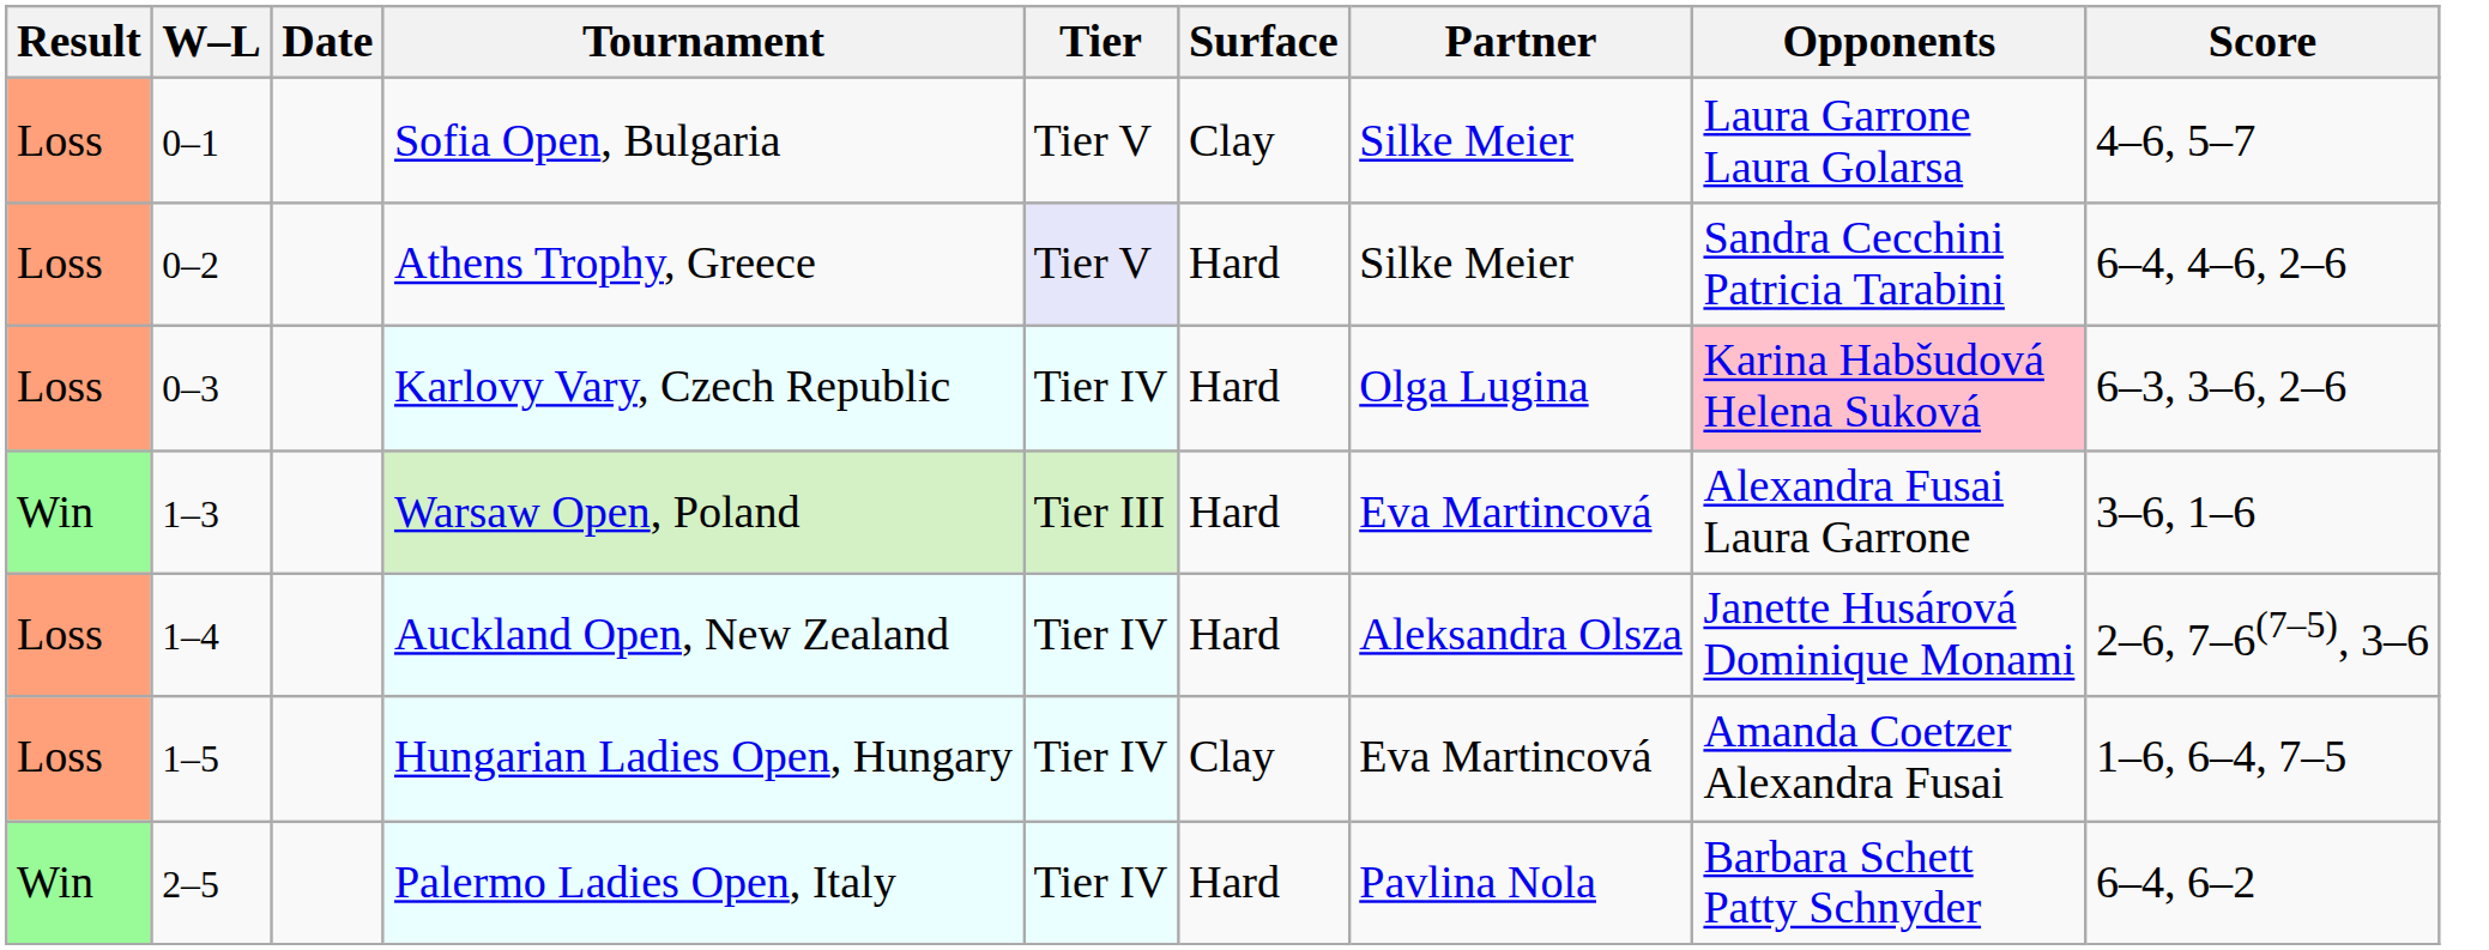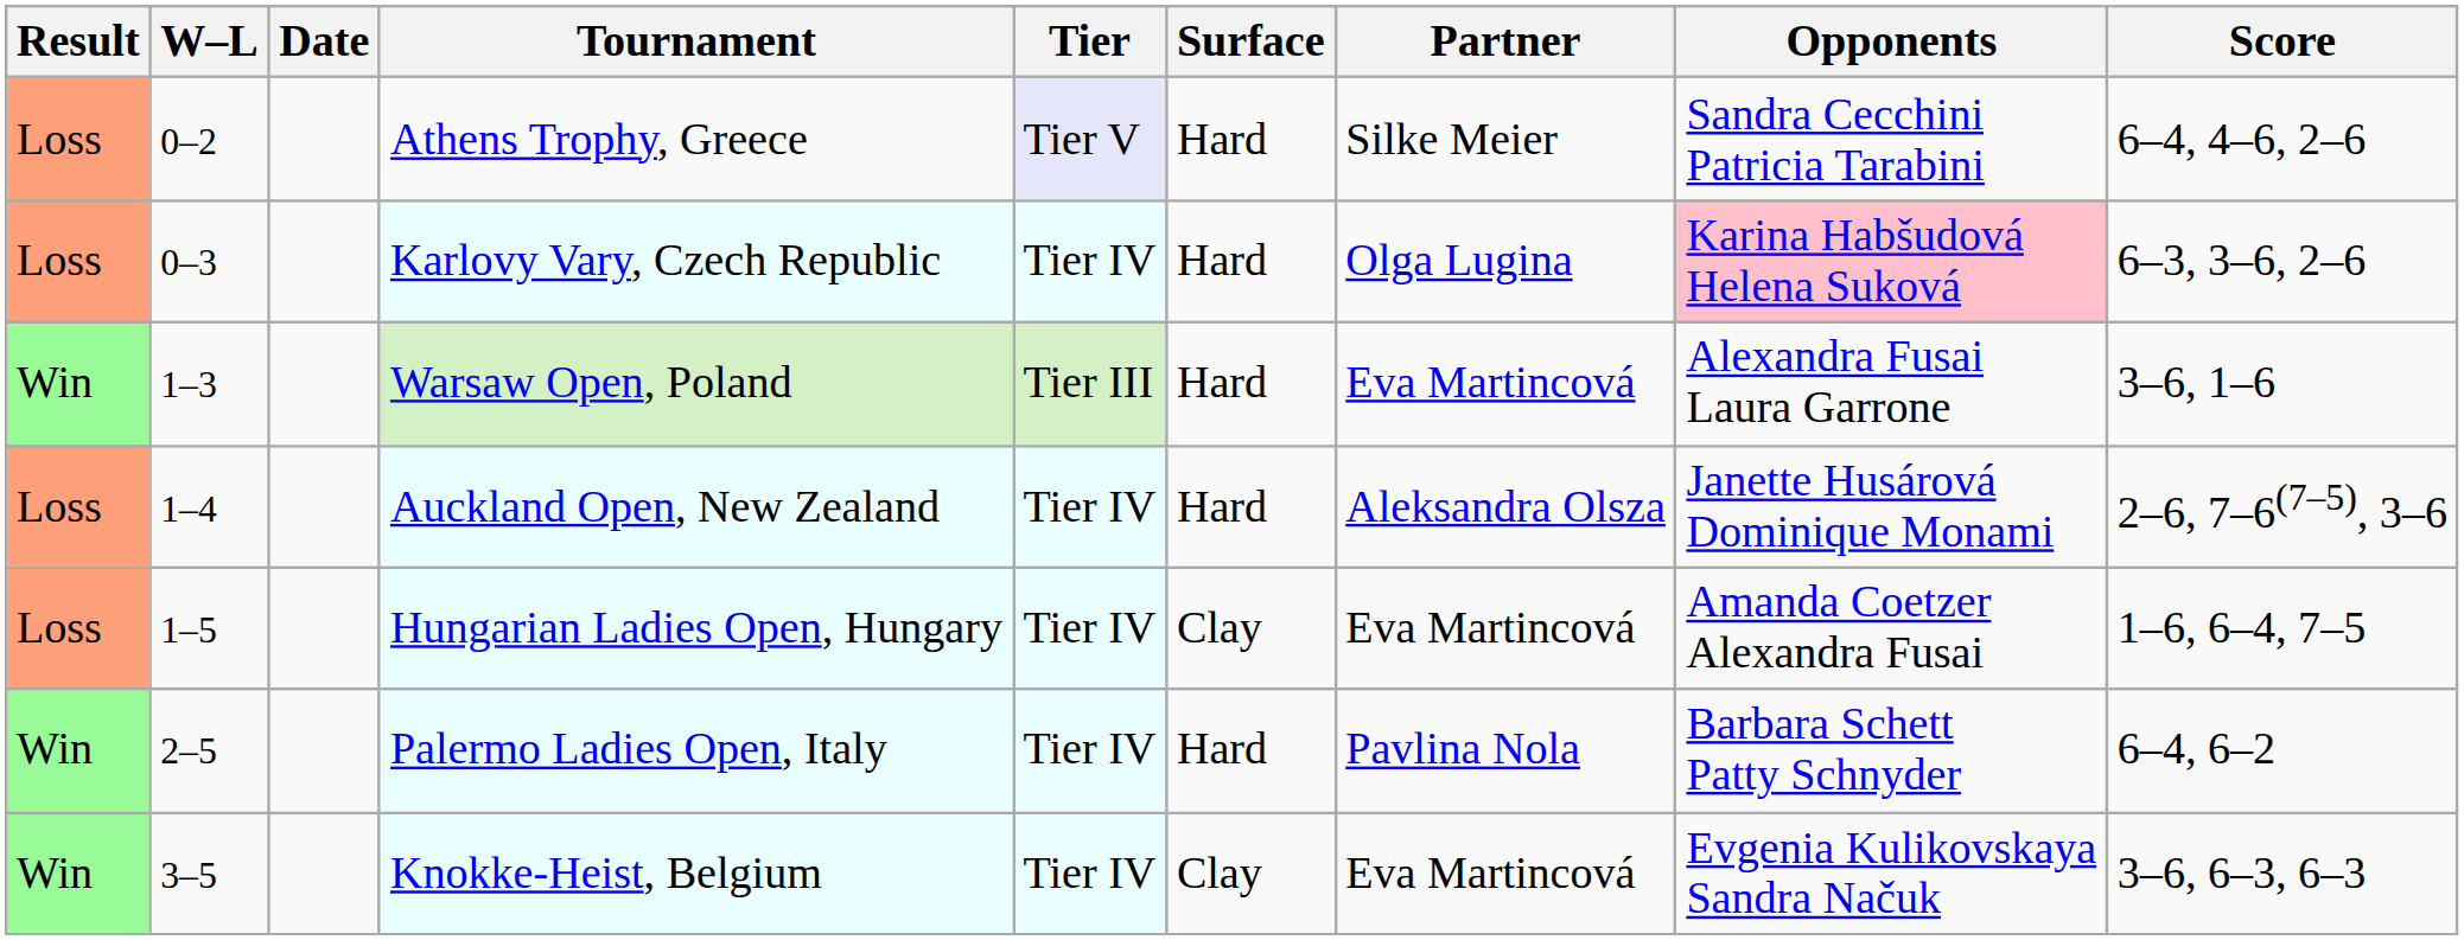 <table class="sortable wikitable">
 <tr>
 <th>Result</th>
 <th class="unsortable">W–L</th>
 <th>Date</th>
 <th>Tournament</th>
 <th>Tier</th>
 <th>Surface</th>
 <th>Partner</th>
 <th>Opponents</th>
 <th class="unsortable">Score</th>
-</tr>
-<tr>
-<td style="background:#ffa07a;">Loss</td>
-<td><small>0–1</small></td>
-<td><a href='#'></a></td>
-<td><a href='#'>Sofia Open</a>, Bulgaria</td>
-<td>Tier V</td>
-<td>Clay</td>
-<td> <a href='#'>Silke Meier</a></td>
-<td> <a href='#'>Laura Garrone</a> <br>  <a href='#'>Laura Golarsa</a></td>
-<td>4–6, 5–7</td>
 </tr>
 <tr>
 <td style="background:#ffa07a;">Loss</td>
 <td><small>0–2</small></td>
 <td><a href='#'></a></td>
 <td><a href='#'>Athens Trophy</a>, Greece</td>
 <td style="background: lavender;">Tier V</td>
 <td>Hard</td>
 <td> Silke Meier</td>
 <td> <a href='#'>Sandra Cecchini</a> <br>  <a href='#'>Patricia Tarabini</a></td>
 <td>6–4, 4–6, 2–6</td>
 </tr>
 <tr>
 <td style="background:#ffa07a;">Loss</td>
 <td><small>0–3</small></td>
 <td><a href='#'></a></td>
 <td style="background:#eaffff;"><a href='#'>Karlovy Vary</a>, Czech Republic</td>
 <td style="background:#eaffff;">Tier IV</td>
 <td>Hard</td>
 <td> <a href='#'>Olga Lugina</a></td>
 <td style="background: pink;"> <a href='#'>Karina Habšudová</a> <br>  <a href='#'>Helena Suková</a></td>
 <td>6–3, 3–6, 2–6</td>
 </tr>
 <tr>
 <td style="background:#98fb98;">Win</td>
 <td><small>1–3</small></td>
 <td><a href='#'></a></td>
 <td style="background:#d4f1c5;"><a href='#'>Warsaw Open</a>, Poland</td>
 <td style="background:#d4f1c5;">Tier III</td>
 <td>Hard</td>
 <td> <a href='#'>Eva Martincová</a></td>
 <td> <a href='#'>Alexandra Fusai</a> <br>  Laura Garrone</td>
 <td>3–6, 1–6</td>
 </tr>
 <tr>
 <td style="background:#ffa07a;">Loss</td>
 <td><small>1–4</small></td>
 <td><a href='#'></a></td>
 <td style="background:#eaffff;"><a href='#'>Auckland Open</a>, New Zealand</td>
 <td style="background:#eaffff;">Tier IV</td>
 <td>Hard</td>
 <td> <a href='#'>Aleksandra Olsza</a></td>
 <td> <a href='#'>Janette Husárová</a> <br>  <a href='#'>Dominique Monami</a></td>
 <td>2–6, 7–6<sup>(7–5)</sup>, 3–6</td>
 </tr>
 <tr>
 <td style="background:#ffa07a;">Loss</td>
 <td><small>1–5</small></td>
 <td><a href='#'></a></td>
 <td style="background:#eaffff;"><a href='#'>Hungarian Ladies Open</a>, Hungary</td>
 <td style="background:#eaffff;">Tier IV</td>
 <td>Clay</td>
 <td> Eva Martincová</td>
 <td> <a href='#'>Amanda Coetzer</a> <br>  Alexandra Fusai</td>
 <td>1–6, 6–4, 7–5</td>
 </tr>
 <tr>
 <td style="background:#98fb98;">Win</td>
 <td><small>2–5</small></td>
 <td><a href='#'></a></td>
 <td style="background:#eaffff;"><a href='#'>Palermo Ladies Open</a>, Italy</td>
 <td style="background:#eaffff;">Tier IV</td>
 <td>Hard</td>
 <td> <a href='#'>Pavlina Nola</a></td>
 <td> <a href='#'>Barbara Schett</a> <br>  <a href='#'>Patty Schnyder</a></td>
 <td>6–4, 6–2</td>
 </tr>
+<tr>
+<td style="background:#98fb98;">Win</td>
+<td><small>3–5</small></td>
+<td><a href='#'></a></td>
+<td style="background:#eaffff;"><a href='#'>Knokke-Heist</a>, Belgium</td>
+<td style="background:#eaffff;">Tier IV</td>
+<td>Clay</td>
+<td> Eva Martincová</td>
+<td> <a href='#'>Evgenia Kulikovskaya</a> <br>  <a href='#'>Sandra Načuk</a></td>
+<td>3–6, 6–3, 6–3</td>
+</tr>
 </table>
